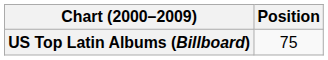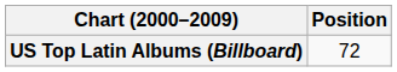 <table class="wikitable plainrowheaders">
 <tr>
 <th style="text-align:center;">Chart (2000–2009)</th>
 <th style="text-align:center;">Position</th>
 </tr>
 <tr>
 <th scope="row">US Top Latin Albums (<em>Billboard</em>)</th>
-<td style="text-align:center;">75</td>
+<td style="text-align:center;">72</td>
 </tr>
 </table>
